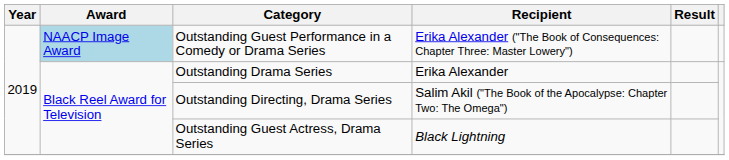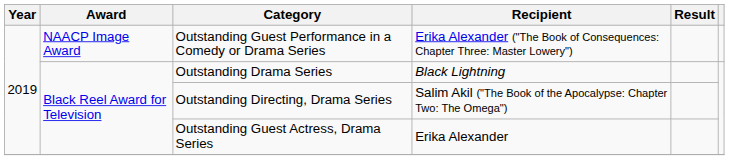 <table class="wikitable sortable plainrowheaders">
 <tr style="background:#ccc; text-align:center;">
 <th scope="col">Year</th>
 <th scope="col">Award</th>
 <th scope="col">Category</th>
 <th scope="col">Recipient</th>
 <th scope="col">Result</th>
 <th scope="col" class="unsortable"></th>
 </tr>
 <tr>
 <td rowspan="4">2019</td>
-<td style="background: lightblue;"><a href='#'>NAACP Image Award</a></td>
+<td><a href='#'>NAACP Image Award</a></td>
 <td>Outstanding Guest Performance in a Comedy or Drama Series</td>
 <td><a href='#'>Erika Alexander</a> <small>("The Book of Consequences: Chapter Three: Master Lowery")</small></td>
 <td></td>
 <td style="text-align:center;"></td>
 </tr>
 <tr>
 <td rowspan="3"><a href='#'>Black Reel Award for Television</a></td>
 <td>Outstanding Drama Series</td>
-<td>Erika Alexander</td>
+<td><em>Black Lightning</em></td>
 <td></td>
 <td style="text-align:center;" rowspan="3"></td>
 </tr>
 <tr>
 <td>Outstanding Directing, Drama Series</td>
 <td>Salim Akil <small>("The Book of the Apocalypse: Chapter Two: The Omega")</small></td>
 <td></td>
 </tr>
 <tr>
 <td>Outstanding Guest Actress, Drama Series</td>
-<td><em>Black Lightning</em></td>
+<td>Erika Alexander</td>
 <td></td>
 </tr>
 <tr>
 </tr>
 </table>
